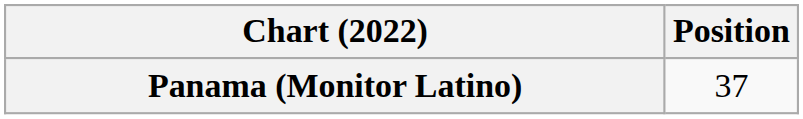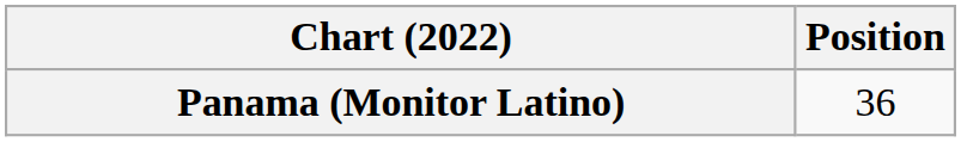 <table class="wikitable plainrowheaders" style="text-align:center">
 <tr>
 <th scope="col" style="width:19em;">Chart (2022)</th>
 <th scope="col">Position</th>
 </tr>
 <tr>
 <th scope="row">Panama (Monitor Latino)</th>
-<td>37</td>
+<td>36</td>
 </tr>
 </table>
